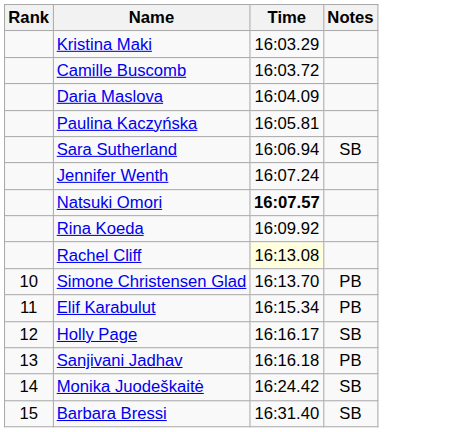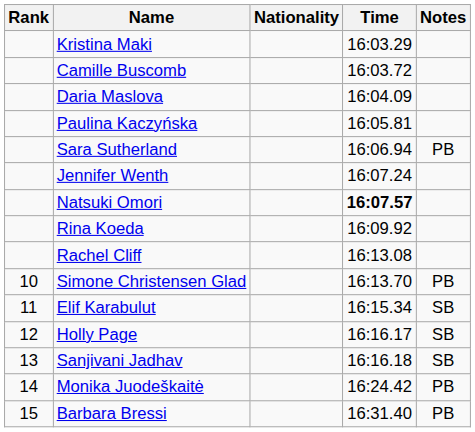 <table class="wikitable sortable" style="text-align:center">
 <tr>
 <th>Rank</th>
 <th>Name</th>
+<th>Nationality</th>
 <th>Time</th>
 <th>Notes</th>
 </tr>
 <tr>
 <td></td>
 <td align=left><a href='#'>Kristina Maki</a></td>
+<td align=left></td>
 <td>16:03.29</td>
 <td></td>
 </tr>
 <tr>
 <td></td>
 <td align=left><a href='#'>Camille Buscomb</a></td>
+<td align=left></td>
 <td>16:03.72</td>
 <td></td>
 </tr>
 <tr>
 <td></td>
 <td align=left><a href='#'>Daria Maslova</a></td>
+<td align=left></td>
 <td>16:04.09</td>
 <td></td>
 </tr>
 <tr>
 <td></td>
 <td align=left><a href='#'>Paulina Kaczyńska</a></td>
+<td align=left></td>
 <td>16:05.81</td>
 <td></td>
 </tr>
 <tr>
 <td></td>
 <td align=left><a href='#'>Sara Sutherland</a></td>
+<td align=left></td>
 <td>16:06.94</td>
-<td>SB</td>
+<td>PB</td>
 </tr>
 <tr>
 <td></td>
 <td align=left><a href='#'>Jennifer Wenth</a></td>
+<td align=left></td>
 <td>16:07.24</td>
 <td></td>
 </tr>
 <tr>
 <td></td>
 <td align=left><a href='#'>Natsuki Omori</a></td>
+<td align=left></td>
 <td><strong>16:07.57</strong></td>
 <td></td>
 </tr>
 <tr>
 <td></td>
 <td align=left><a href='#'>Rina Koeda</a></td>
+<td align=left></td>
 <td>16:09.92</td>
 <td></td>
 </tr>
 <tr>
 <td></td>
 <td align=left><a href='#'>Rachel Cliff</a></td>
-<td style="background: lightyellow;">16:13.08</td>
+<td align=left></td>
+<td>16:13.08</td>
 <td></td>
 </tr>
 <tr>
 <td>10</td>
 <td align=left><a href='#'>Simone Christensen Glad</a></td>
+<td align=left></td>
 <td>16:13.70</td>
 <td>PB</td>
 </tr>
 <tr>
 <td>11</td>
 <td align=left><a href='#'>Elif Karabulut</a></td>
+<td align=left></td>
 <td>16:15.34</td>
-<td>PB</td>
+<td>SB</td>
 </tr>
 <tr>
 <td>12</td>
 <td align=left><a href='#'>Holly Page</a></td>
+<td align=left></td>
 <td>16:16.17</td>
 <td>SB</td>
 </tr>
 <tr>
 <td>13</td>
 <td align=left><a href='#'>Sanjivani Jadhav</a></td>
+<td align=left></td>
 <td>16:16.18</td>
-<td>PB</td>
+<td>SB</td>
 </tr>
 <tr>
 <td>14</td>
 <td align=left><a href='#'>Monika Juodeškaitė</a></td>
+<td align=left></td>
 <td>16:24.42</td>
-<td>SB</td>
+<td>PB</td>
 </tr>
 <tr>
 <td>15</td>
 <td align=left><a href='#'>Barbara Bressi</a></td>
+<td align=left></td>
 <td>16:31.40</td>
-<td>SB</td>
+<td>PB</td>
 </tr>
 </table>
